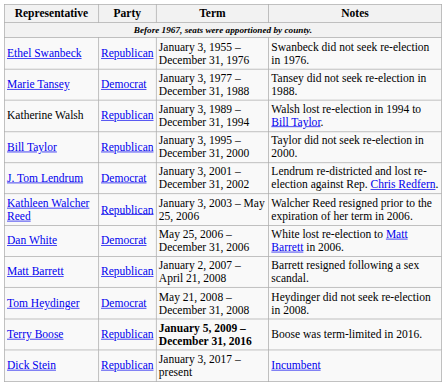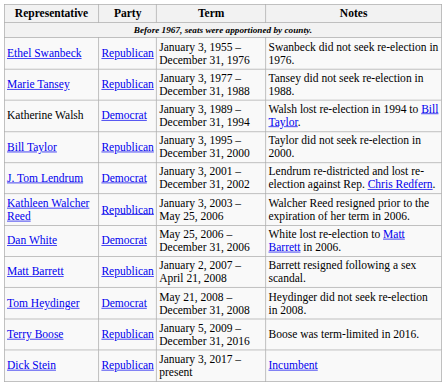 <table class=wikitable>
 <tr valign=bottom>
 <th>Representative</th>
 <th>Party</th>
 <th>Term</th>
 <th>Notes</th>
 </tr>
 <tr>
 <th colspan=5 style="font-size: 80%;"><em>Before 1967, seats were apportioned by county.</em></th>
 </tr>
 <tr>
 <td><a href='#'>Ethel Swanbeck</a></td>
 <td><a href='#'>Republican</a></td>
 <td>January 3, 1955 – December 31, 1976</td>
 <td>Swanbeck did not seek re-election in 1976.</td>
 </tr>
 <tr>
 <td><a href='#'>Marie Tansey</a></td>
-<td><a href='#'>Democrat</a></td>
+<td><a href='#'>Republican</a></td>
 <td>January 3, 1977 – December 31, 1988</td>
 <td>Tansey did not seek re-election in 1988.</td>
 </tr>
 <tr>
 <td>Katherine Walsh</td>
-<td><a href='#'>Republican</a></td>
+<td><a href='#'>Democrat</a></td>
 <td>January 3, 1989 – December 31, 1994</td>
 <td>Walsh lost re-election in 1994 to <a href='#'>Bill Taylor</a>.</td>
 </tr>
 <tr>
 <td><a href='#'>Bill Taylor</a></td>
 <td><a href='#'>Republican</a></td>
 <td>January 3, 1995 – December 31, 2000</td>
 <td>Taylor did not seek re-election in 2000.</td>
 </tr>
 <tr>
 <td><a href='#'>J. Tom Lendrum</a></td>
 <td><a href='#'>Democrat</a></td>
 <td>January 3, 2001 – December 31, 2002</td>
 <td>Lendrum re-districted and lost re-election against Rep. <a href='#'>Chris Redfern</a>.</td>
 </tr>
 <tr>
 <td><a href='#'>Kathleen Walcher Reed</a></td>
 <td><a href='#'>Republican</a></td>
 <td>January 3, 2003 – May 25, 2006</td>
 <td>Walcher Reed resigned prior to the expiration of her term in 2006.</td>
 </tr>
 <tr>
 <td><a href='#'>Dan White</a></td>
 <td><a href='#'>Democrat</a></td>
 <td>May 25, 2006 – December 31, 2006</td>
 <td>White lost re-election to <a href='#'>Matt Barrett</a> in 2006.</td>
 </tr>
 <tr>
 <td><a href='#'>Matt Barrett</a></td>
 <td><a href='#'>Republican</a></td>
 <td>January 2, 2007 – April 21, 2008</td>
 <td>Barrett resigned following a sex scandal.</td>
 </tr>
 <tr>
 <td><a href='#'>Tom Heydinger</a></td>
 <td><a href='#'>Democrat</a></td>
 <td>May 21, 2008 – December 31, 2008</td>
 <td>Heydinger did not seek re-election in 2008.</td>
 </tr>
 <tr>
 <td><a href='#'>Terry Boose</a></td>
 <td><a href='#'>Republican</a></td>
-<td><strong>January 5, 2009 – December 31, 2016</strong></td>
+<td>January 5, 2009 – December 31, 2016</td>
 <td>Boose was term-limited in 2016.</td>
 </tr>
 <tr>
 <td><a href='#'>Dick Stein</a></td>
 <td><a href='#'>Republican</a></td>
 <td>January 3, 2017 – present</td>
 <td><a href='#'>Incumbent</a></td>
 </tr>
 </table>
